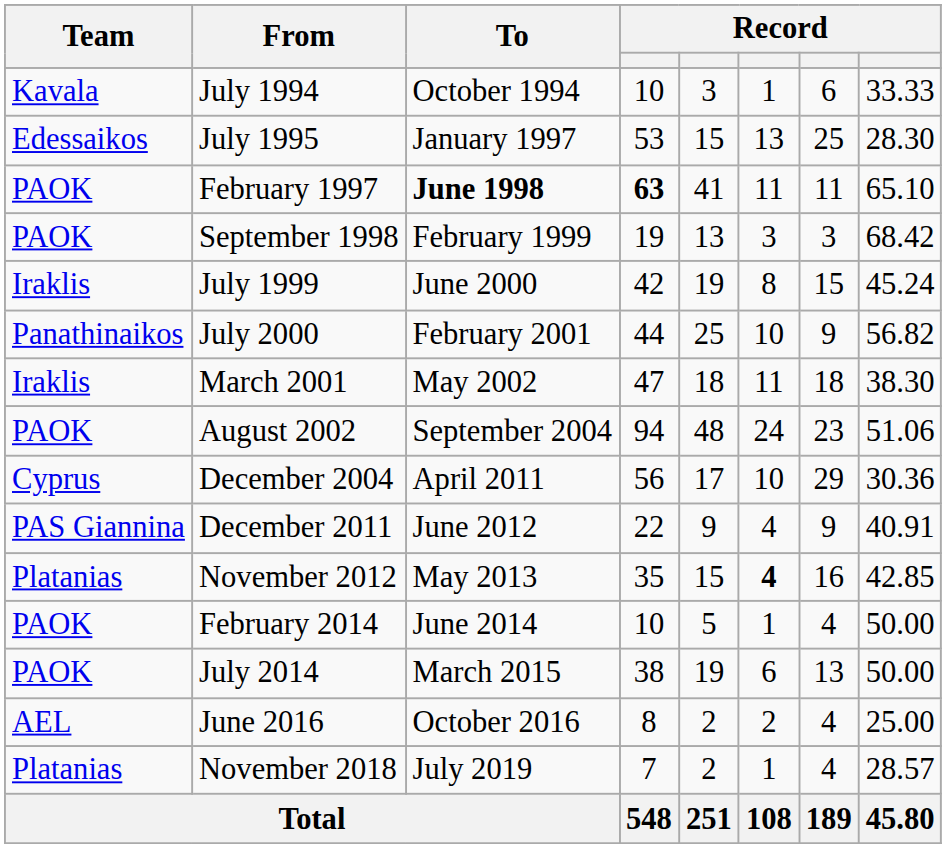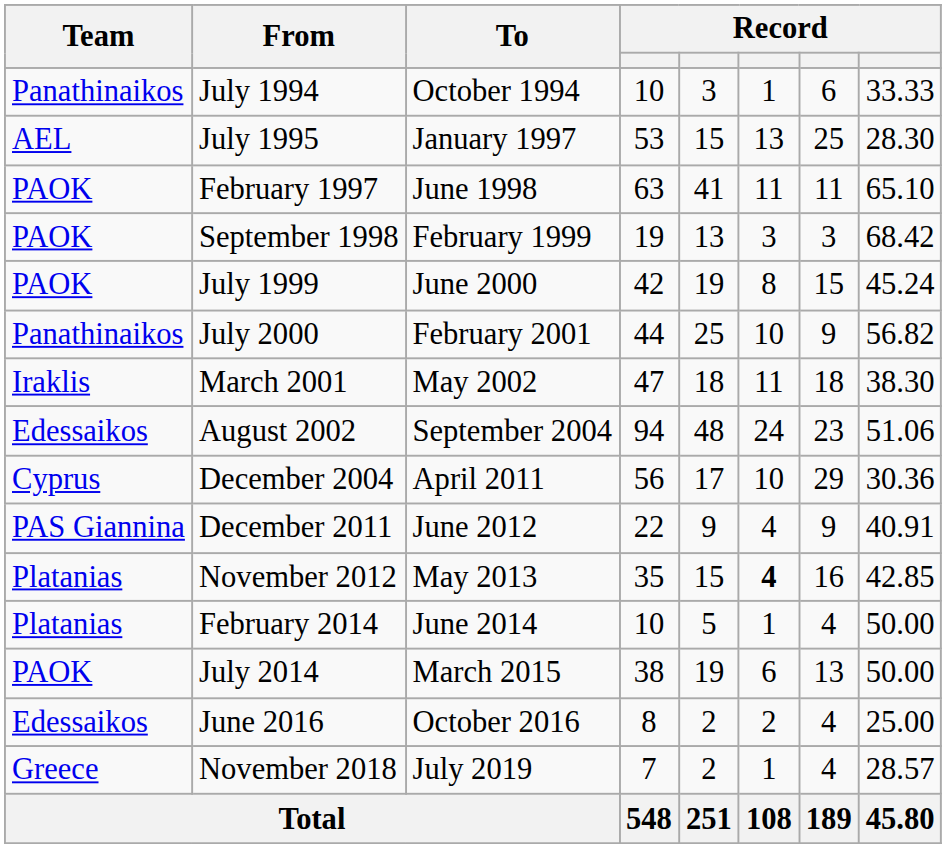 <table class="wikitable" style="text-align:center">
 <tr>
 <th rowspan="2">Team</th>
 <th rowspan="2">From</th>
 <th rowspan="2">To</th>
 <th colspan="5">Record</th>
 </tr>
 <tr>
 <th></th>
 <th></th>
 <th></th>
 <th></th>
 <th></th>
 </tr>
 <tr>
-<td align="left"><a href='#'>Kavala</a></td>
+<td align="left"><a href='#'>Panathinaikos</a></td>
 <td align="left">July 1994</td>
 <td align="left">October 1994</td>
 <td>10</td>
 <td>3</td>
 <td>1</td>
 <td>6</td>
 <td>33.33</td>
 </tr>
 <tr>
-<td align="left"><a href='#'>Edessaikos</a></td>
+<td align="left"><a href='#'>AEL</a></td>
 <td align="left">July 1995</td>
 <td align="left">January 1997</td>
 <td>53</td>
 <td>15</td>
 <td>13</td>
 <td>25</td>
 <td>28.30</td>
 </tr>
 <tr>
 <td align="left"><a href='#'>PAOK</a></td>
 <td align="left">February 1997</td>
-<td align="left"><strong>June 1998</strong></td>
-<td><strong>63</strong></td>
+<td align="left">June 1998</td>
+<td>63</td>
 <td>41</td>
 <td>11</td>
 <td>11</td>
 <td>65.10</td>
 </tr>
 <tr>
 <td align="left"><a href='#'>PAOK</a></td>
 <td align="left">September 1998</td>
 <td align="left">February 1999</td>
 <td>19</td>
 <td>13</td>
 <td>3</td>
 <td>3</td>
 <td>68.42</td>
 </tr>
 <tr>
-<td align="left"><a href='#'>Iraklis</a></td>
+<td align="left"><a href='#'>PAOK</a></td>
 <td align="left">July 1999</td>
 <td align="left">June 2000</td>
 <td>42</td>
 <td>19</td>
 <td>8</td>
 <td>15</td>
 <td>45.24</td>
 </tr>
 <tr>
 <td align="left"><a href='#'>Panathinaikos</a></td>
 <td align="left">July 2000</td>
 <td align="left">February 2001</td>
 <td>44</td>
 <td>25</td>
 <td>10</td>
 <td>9</td>
 <td>56.82</td>
 </tr>
 <tr>
 <td align="left"><a href='#'>Iraklis</a></td>
 <td align="left">March 2001</td>
 <td align="left">May 2002</td>
 <td>47</td>
 <td>18</td>
 <td>11</td>
 <td>18</td>
 <td>38.30</td>
 </tr>
 <tr>
-<td align="left"><a href='#'>PAOK</a></td>
+<td align="left"><a href='#'>Edessaikos</a></td>
 <td align="left">August 2002</td>
 <td align="left">September 2004</td>
 <td>94</td>
 <td>48</td>
 <td>24</td>
 <td>23</td>
 <td>51.06</td>
 </tr>
 <tr>
 <td align="left"><a href='#'>Cyprus</a></td>
 <td align="left">December 2004</td>
 <td align="left">April 2011</td>
 <td>56</td>
 <td>17</td>
 <td>10</td>
 <td>29</td>
 <td>30.36</td>
 </tr>
 <tr>
 <td align="left"><a href='#'>PAS Giannina</a></td>
 <td align="left">December 2011</td>
 <td align="left">June 2012</td>
 <td>22</td>
 <td>9</td>
 <td>4</td>
 <td>9</td>
 <td>40.91</td>
 </tr>
 <tr>
 <td align="left"><a href='#'>Platanias</a></td>
 <td align="left">November 2012</td>
 <td align="left">May 2013</td>
 <td>35</td>
 <td>15</td>
 <td><strong>4</strong></td>
 <td>16</td>
 <td>42.85</td>
 </tr>
 <tr>
-<td align="left"><a href='#'>PAOK</a></td>
+<td align="left"><a href='#'>Platanias</a></td>
 <td align="left">February 2014</td>
 <td align="left">June 2014</td>
 <td>10</td>
 <td>5</td>
 <td>1</td>
 <td>4</td>
 <td>50.00</td>
 </tr>
 <tr>
 <td align="left"><a href='#'>PAOK</a></td>
 <td align="left">July 2014</td>
 <td align="left">March 2015</td>
 <td>38</td>
 <td>19</td>
 <td>6</td>
 <td>13</td>
 <td>50.00</td>
 </tr>
 <tr>
-<td align="left"><a href='#'>AEL</a></td>
+<td align="left"><a href='#'>Edessaikos</a></td>
 <td align="left">June 2016</td>
 <td align="left">October 2016</td>
 <td>8</td>
 <td>2</td>
 <td>2</td>
 <td>4</td>
 <td>25.00</td>
 </tr>
 <tr>
-<td align="left"><a href='#'>Platanias</a></td>
+<td align="left"><a href='#'>Greece</a></td>
 <td align="left">November 2018</td>
 <td align="left">July 2019</td>
 <td>7</td>
 <td>2</td>
 <td>1</td>
 <td>4</td>
 <td>28.57</td>
 </tr>
 <tr>
 <th colspan="3">Total</th>
 <th>548</th>
 <th>251</th>
 <th>108</th>
 <th>189</th>
 <th>45.80</th>
 </tr>
 <tr>
 </tr>
 </table>
